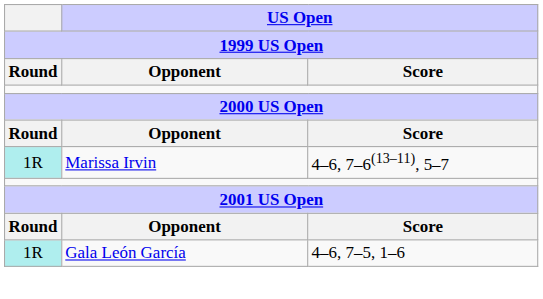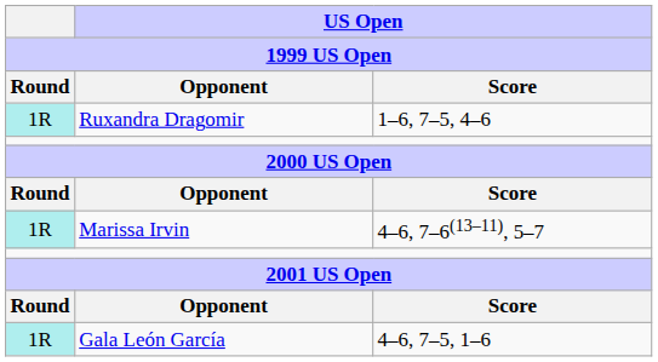 <table class="wikitable collapsible collapsed">
 <tr>
 <th></th>
 <th colspan=2 style="background:#ccf;"><a href='#'>US Open</a></th>
 </tr>
 <tr>
 <th colspan=3 style="background:#ccf;"><a href='#'>1999 US Open</a></th>
 </tr>
 <tr>
 <th>Round</th>
 <th width=225>Opponent</th>
 <th width=210>Score</th>
+</tr>
+<tr>
+<td style="text-align:center; background:#afeeee;">1R</td>
+<td> <a href='#'>Ruxandra Dragomir</a></td>
+<td>1–6, 7–5, 4–6</td>
 </tr>
 <tr>
 <td colspan=3></td>
 </tr>
 <tr>
 <th colspan=3 style="background:#ccf;"><a href='#'>2000 US Open</a></th>
 </tr>
 <tr>
 <th>Round</th>
 <th width=225>Opponent</th>
 <th width=210>Score</th>
 </tr>
 <tr>
 <td style="text-align:center; background:#afeeee;">1R</td>
 <td> <a href='#'>Marissa Irvin</a></td>
 <td>4–6, 7–6<sup>(13–11)</sup>, 5–7</td>
 </tr>
 <tr>
 <td colspan=3></td>
 </tr>
 <tr>
 <th colspan=3 style="background:#ccf;"><a href='#'>2001 US Open</a></th>
 </tr>
 <tr>
 <th>Round</th>
 <th width=225>Opponent</th>
 <th width=210>Score</th>
 </tr>
 <tr>
 <td style="text-align:center; background:#afeeee;">1R</td>
 <td> <a href='#'>Gala León García</a></td>
 <td>4–6, 7–5, 1–6</td>
 </tr>
 </table>
